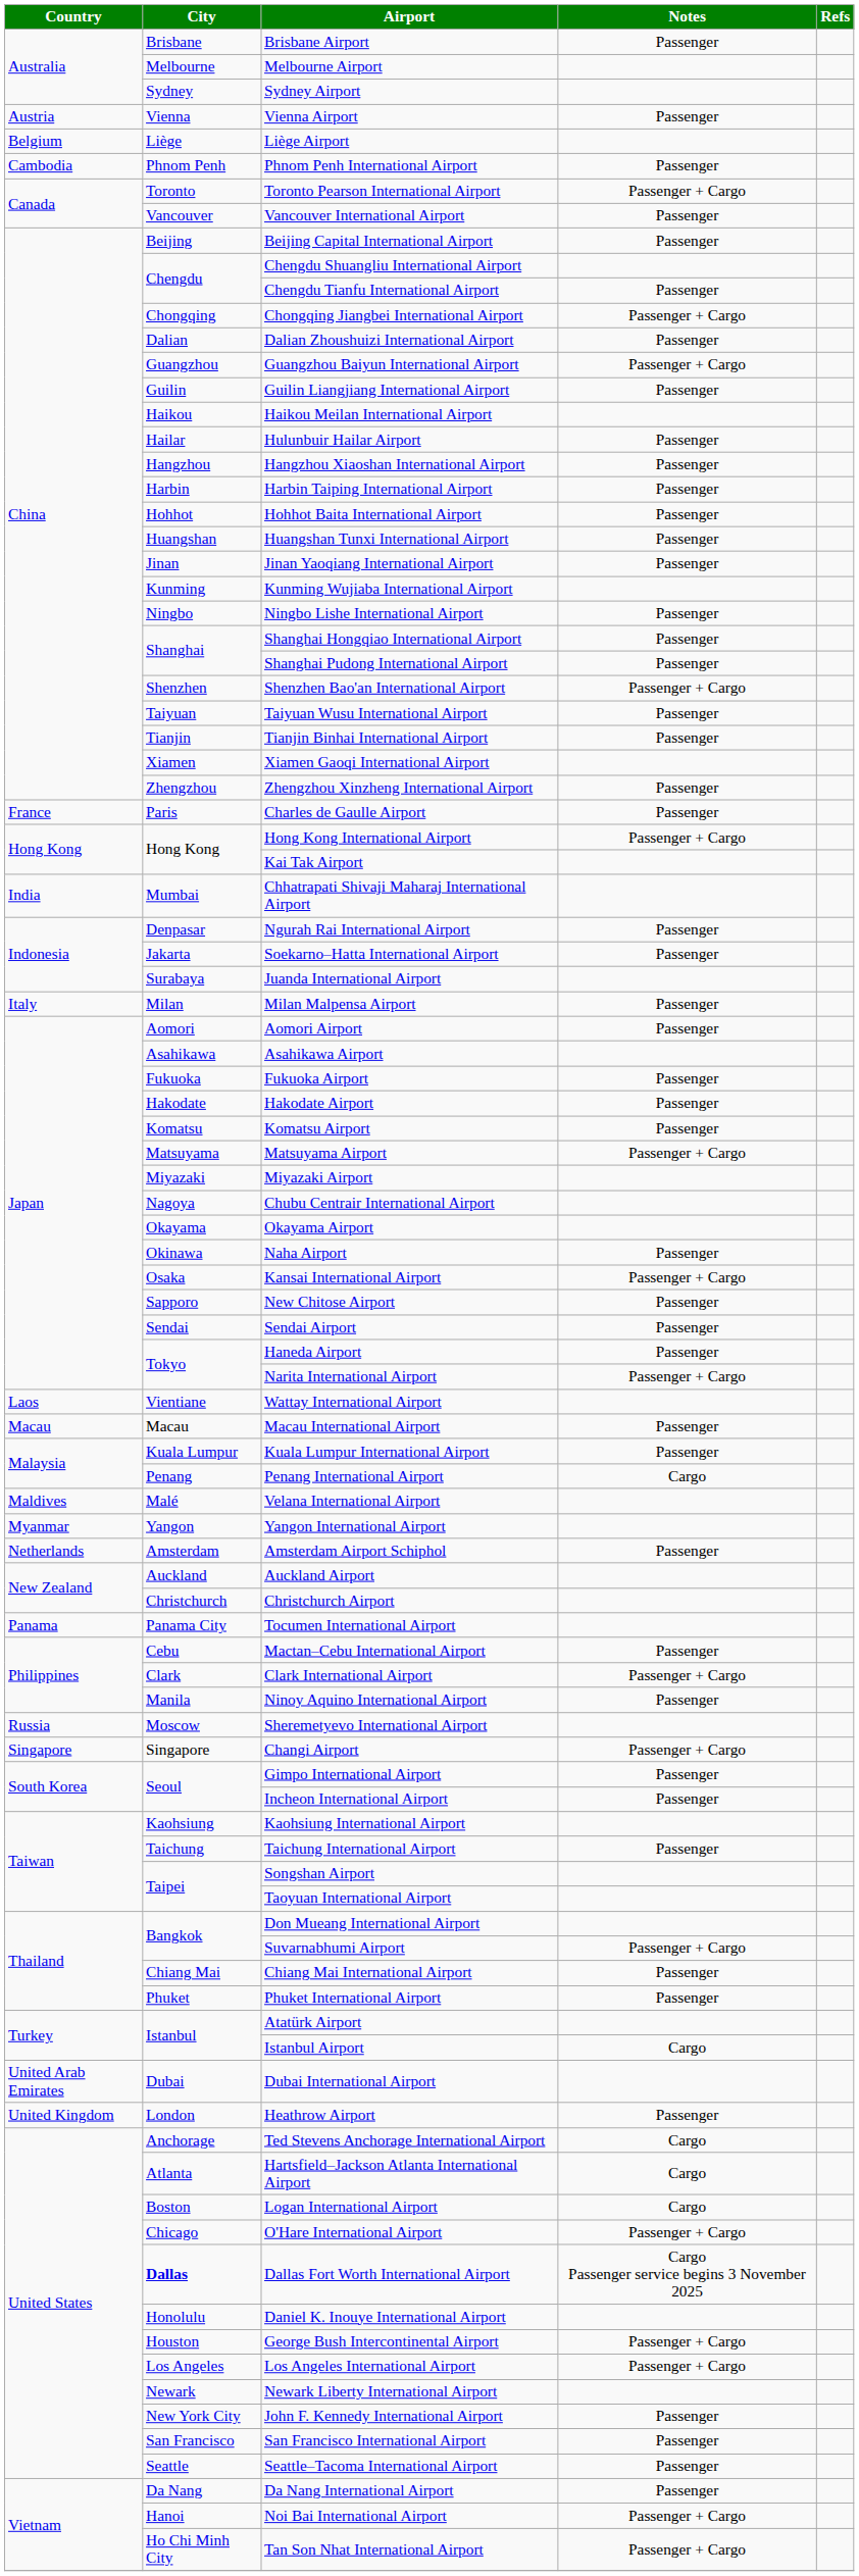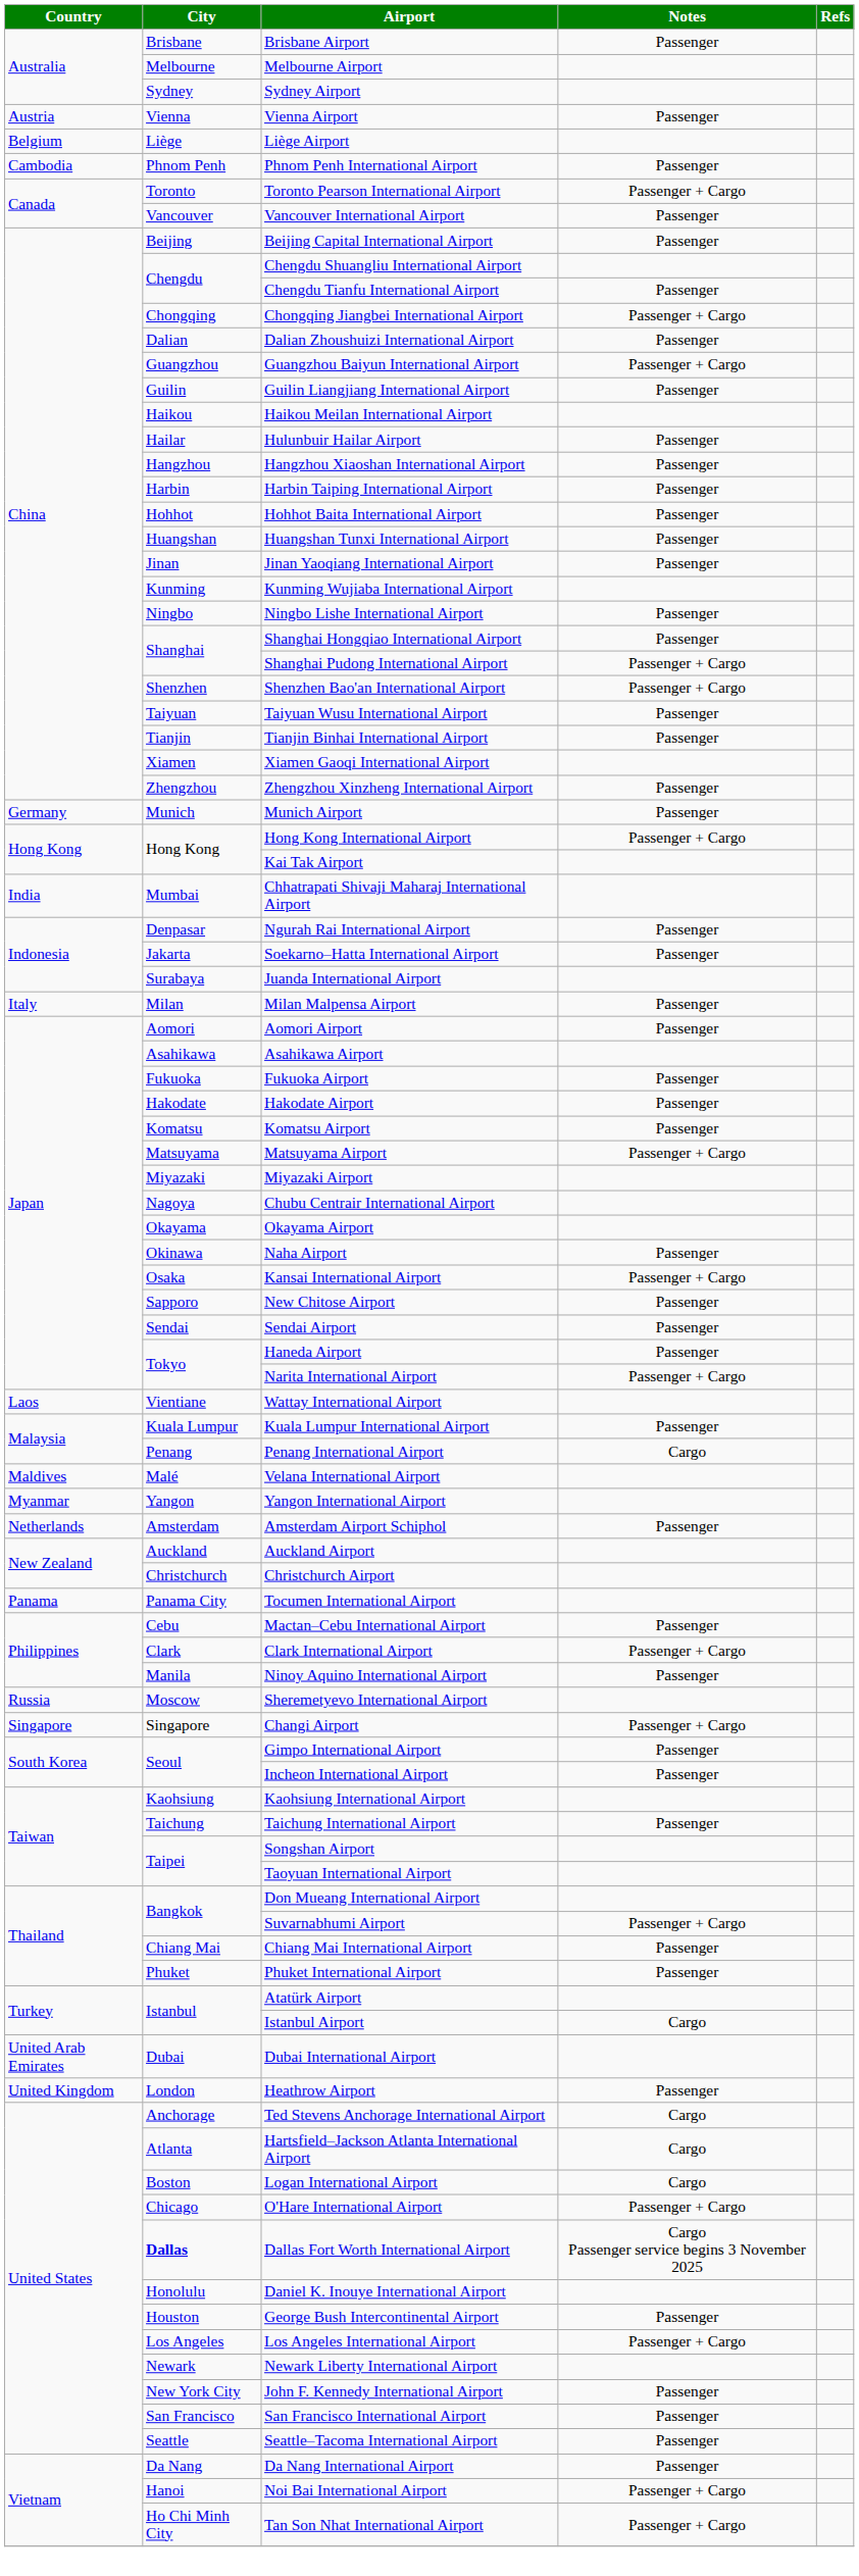 <table class="sortable wikitable sticky-header">
 <tr>
 <th style="background:#008000; color:white;">Country</th>
 <th style="background:#008000; color:white;">City</th>
 <th style="background:#008000; color:white;">Airport</th>
 <th style="background:#008000; color:white;">Notes</th>
 <th style="background:#008000; color:white;">Refs</th>
 </tr>
 <tr>
 <td rowspan="3"><a href='#'>Australia</a></td>
 <td><a href='#'>Brisbane</a></td>
 <td><a href='#'>Brisbane Airport</a></td>
 <td align=center>Passenger</td>
 <td align=center></td>
 </tr>
 <tr>
 <td><a href='#'>Melbourne</a></td>
 <td><a href='#'>Melbourne Airport</a></td>
 <td></td>
 <td align=center></td>
 </tr>
 <tr>
 <td><a href='#'>Sydney</a></td>
 <td><a href='#'>Sydney Airport</a></td>
 <td></td>
 <td align=center></td>
 </tr>
 <tr>
 <td><a href='#'>Austria</a></td>
 <td><a href='#'>Vienna</a></td>
 <td><a href='#'>Vienna Airport</a></td>
 <td align=center>Passenger</td>
 <td align=center></td>
 </tr>
 <tr>
 <td><a href='#'>Belgium</a></td>
 <td><a href='#'>Liège</a></td>
 <td><a href='#'>Liège Airport</a></td>
 <td></td>
 <td align=center></td>
 </tr>
 <tr>
 <td><a href='#'>Cambodia</a></td>
 <td><a href='#'>Phnom Penh</a></td>
 <td><a href='#'>Phnom Penh International Airport</a></td>
 <td align=center>Passenger</td>
 <td align=center></td>
 </tr>
 <tr>
 <td rowspan="2"><a href='#'>Canada</a></td>
 <td><a href='#'>Toronto</a></td>
 <td><a href='#'>Toronto Pearson International Airport</a></td>
 <td align=center>Passenger + Cargo</td>
 <td align=center></td>
 </tr>
 <tr>
 <td><a href='#'>Vancouver</a></td>
 <td><a href='#'>Vancouver International Airport</a></td>
 <td align=center>Passenger</td>
 <td align=center></td>
 </tr>
 <tr>
 <td rowspan="23"><a href='#'>China</a></td>
 <td><a href='#'>Beijing</a></td>
 <td><a href='#'>Beijing Capital International Airport</a></td>
 <td align=center>Passenger</td>
 <td align=center></td>
 </tr>
 <tr>
 <td rowspan="2"><a href='#'>Chengdu</a></td>
 <td><a href='#'>Chengdu Shuangliu International Airport</a></td>
 <td></td>
 <td align=center></td>
 </tr>
 <tr>
 <td><a href='#'>Chengdu Tianfu International Airport</a></td>
 <td align=center>Passenger</td>
 <td align=center></td>
 </tr>
 <tr>
 <td><a href='#'>Chongqing</a></td>
 <td><a href='#'>Chongqing Jiangbei International Airport</a></td>
 <td align=center>Passenger + Cargo</td>
 <td align=center></td>
 </tr>
 <tr>
 <td><a href='#'>Dalian</a></td>
 <td><a href='#'>Dalian Zhoushuizi International Airport</a></td>
 <td align=center>Passenger</td>
 <td align=center></td>
 </tr>
 <tr>
 <td><a href='#'>Guangzhou</a></td>
 <td><a href='#'>Guangzhou Baiyun International Airport</a></td>
 <td align=center>Passenger + Cargo</td>
 <td align=center></td>
 </tr>
 <tr>
 <td><a href='#'>Guilin</a></td>
 <td><a href='#'>Guilin Liangjiang International Airport</a></td>
 <td align=center>Passenger</td>
 <td align=center></td>
 </tr>
 <tr>
 <td><a href='#'>Haikou</a></td>
 <td><a href='#'>Haikou Meilan International Airport</a></td>
 <td></td>
 <td align=center></td>
 </tr>
 <tr>
 <td><a href='#'>Hailar</a></td>
 <td><a href='#'>Hulunbuir Hailar Airport</a></td>
 <td align=center>Passenger</td>
 <td align=center></td>
 </tr>
 <tr>
 <td><a href='#'>Hangzhou</a></td>
 <td><a href='#'>Hangzhou Xiaoshan International Airport</a></td>
 <td align=center>Passenger</td>
 <td align=center></td>
 </tr>
 <tr>
 <td><a href='#'>Harbin</a></td>
 <td><a href='#'>Harbin Taiping International Airport</a></td>
 <td align=center>Passenger</td>
 <td align=center></td>
 </tr>
 <tr>
 <td><a href='#'>Hohhot</a></td>
 <td><a href='#'>Hohhot Baita International Airport</a></td>
 <td align=center>Passenger</td>
 <td align=center></td>
 </tr>
 <tr>
 <td><a href='#'>Huangshan</a></td>
 <td><a href='#'>Huangshan Tunxi International Airport</a></td>
 <td align=center>Passenger</td>
 <td align=center></td>
 </tr>
 <tr>
 <td><a href='#'>Jinan</a></td>
 <td><a href='#'>Jinan Yaoqiang International Airport</a></td>
 <td align=center>Passenger</td>
 <td align=center></td>
 </tr>
 <tr>
 <td><a href='#'>Kunming</a></td>
 <td><a href='#'>Kunming Wujiaba International Airport</a></td>
 <td></td>
 <td align=center></td>
 </tr>
 <tr>
 <td><a href='#'>Ningbo</a></td>
 <td><a href='#'>Ningbo Lishe International Airport</a></td>
 <td align=center>Passenger</td>
 <td align=center></td>
 </tr>
 <tr>
 <td rowspan="2"><a href='#'>Shanghai</a></td>
 <td><a href='#'>Shanghai Hongqiao International Airport</a></td>
 <td align=center>Passenger</td>
 <td align=center></td>
 </tr>
 <tr>
 <td><a href='#'>Shanghai Pudong International Airport</a></td>
-<td align=center>Passenger</td>
+<td align=center>Passenger + Cargo</td>
 <td align=center></td>
 </tr>
 <tr>
 <td><a href='#'>Shenzhen</a></td>
 <td><a href='#'>Shenzhen Bao'an International Airport</a></td>
 <td align=center>Passenger + Cargo</td>
 <td align=center></td>
 </tr>
 <tr>
 <td><a href='#'>Taiyuan</a></td>
 <td><a href='#'>Taiyuan Wusu International Airport</a></td>
 <td align=center>Passenger</td>
 <td align=center></td>
 </tr>
 <tr>
 <td><a href='#'>Tianjin</a></td>
 <td><a href='#'>Tianjin Binhai International Airport</a></td>
 <td align=center>Passenger</td>
 <td align=center></td>
 </tr>
 <tr>
 <td><a href='#'>Xiamen</a></td>
 <td><a href='#'>Xiamen Gaoqi International Airport</a></td>
 <td></td>
 <td align=center></td>
 </tr>
 <tr>
 <td><a href='#'>Zhengzhou</a></td>
 <td><a href='#'>Zhengzhou Xinzheng International Airport</a></td>
 <td align=center>Passenger</td>
 <td align=center></td>
 </tr>
 <tr>
-<td><a href='#'>France</a></td>
-<td><a href='#'>Paris</a></td>
-<td><a href='#'>Charles de Gaulle Airport</a></td>
+<td><a href='#'>Germany</a></td>
+<td><a href='#'>Munich</a></td>
+<td><a href='#'>Munich Airport</a></td>
 <td align=center>Passenger</td>
 <td align=center></td>
 </tr>
 <tr>
 <td rowspan="2"><a href='#'>Hong Kong</a></td>
 <td rowspan="2">Hong Kong</td>
 <td><a href='#'>Hong Kong International Airport</a></td>
 <td align=center>Passenger + Cargo</td>
 <td align=center></td>
 </tr>
 <tr>
 <td><a href='#'>Kai Tak Airport</a></td>
 <td></td>
 <td align=center></td>
 </tr>
 <tr>
 <td><a href='#'>India</a></td>
 <td><a href='#'>Mumbai</a></td>
 <td><a href='#'>Chhatrapati Shivaji Maharaj International Airport</a></td>
 <td></td>
 <td align=center></td>
 </tr>
 <tr>
 <td rowspan="3"><a href='#'>Indonesia</a></td>
 <td><a href='#'>Denpasar</a></td>
 <td><a href='#'>Ngurah Rai International Airport</a></td>
 <td align=center>Passenger</td>
 <td align=center></td>
 </tr>
 <tr>
 <td><a href='#'>Jakarta</a></td>
 <td><a href='#'>Soekarno–Hatta International Airport</a></td>
 <td align=center>Passenger</td>
 <td align=center></td>
 </tr>
 <tr>
 <td><a href='#'>Surabaya</a></td>
 <td><a href='#'>Juanda International Airport</a></td>
 <td></td>
 <td align=center></td>
 </tr>
 <tr>
 <td><a href='#'>Italy</a></td>
 <td><a href='#'>Milan</a></td>
 <td><a href='#'>Milan Malpensa Airport</a></td>
 <td align=center>Passenger</td>
 <td align=center></td>
 </tr>
 <tr>
 <td rowspan="15"><a href='#'>Japan</a></td>
 <td><a href='#'>Aomori</a></td>
 <td><a href='#'>Aomori Airport</a></td>
 <td align=center>Passenger</td>
 <td align=center></td>
 </tr>
 <tr>
 <td><a href='#'>Asahikawa</a></td>
 <td><a href='#'>Asahikawa Airport</a></td>
 <td></td>
 <td align=center></td>
 </tr>
 <tr>
 <td><a href='#'>Fukuoka</a></td>
 <td><a href='#'>Fukuoka Airport</a></td>
 <td align=center>Passenger</td>
 <td align=center></td>
 </tr>
 <tr>
 <td><a href='#'>Hakodate</a></td>
 <td><a href='#'>Hakodate Airport</a></td>
 <td align=center>Passenger</td>
 <td align=center></td>
 </tr>
 <tr>
 <td><a href='#'>Komatsu</a></td>
 <td><a href='#'>Komatsu Airport</a></td>
 <td align=center>Passenger</td>
 <td align=center></td>
 </tr>
 <tr>
 <td><a href='#'>Matsuyama</a></td>
 <td><a href='#'>Matsuyama Airport</a></td>
 <td align=center>Passenger + Cargo</td>
 <td align=center></td>
 </tr>
 <tr>
 <td><a href='#'>Miyazaki</a></td>
 <td><a href='#'>Miyazaki Airport</a></td>
 <td></td>
 <td align=center></td>
 </tr>
 <tr>
 <td><a href='#'>Nagoya</a></td>
 <td><a href='#'>Chubu Centrair International Airport</a></td>
 <td></td>
 <td align=center></td>
 </tr>
 <tr>
 <td><a href='#'>Okayama</a></td>
 <td><a href='#'>Okayama Airport</a></td>
 <td></td>
 <td align=center></td>
 </tr>
 <tr>
 <td><a href='#'>Okinawa</a></td>
 <td><a href='#'>Naha Airport</a></td>
 <td align=center>Passenger</td>
 <td align=center></td>
 </tr>
 <tr>
 <td><a href='#'>Osaka</a></td>
 <td><a href='#'>Kansai International Airport</a></td>
 <td align=center>Passenger + Cargo</td>
 <td align=center></td>
 </tr>
 <tr>
 <td><a href='#'>Sapporo</a></td>
 <td><a href='#'>New Chitose Airport</a></td>
 <td align=center>Passenger</td>
 <td align=center></td>
 </tr>
 <tr>
 <td><a href='#'>Sendai</a></td>
 <td><a href='#'>Sendai Airport</a></td>
 <td align=center>Passenger</td>
 <td align=center></td>
 </tr>
 <tr>
 <td rowspan="2"><a href='#'>Tokyo</a></td>
 <td><a href='#'>Haneda Airport</a></td>
 <td align=center>Passenger</td>
 <td align=center></td>
 </tr>
 <tr>
 <td><a href='#'>Narita International Airport</a></td>
 <td align=center>Passenger + Cargo</td>
 <td align=center></td>
 </tr>
 <tr>
 <td><a href='#'>Laos</a></td>
 <td><a href='#'>Vientiane</a></td>
 <td><a href='#'>Wattay International Airport</a></td>
 <td></td>
-<td align=center></td>
-</tr>
-<tr>
-<td><a href='#'>Macau</a></td>
-<td>Macau</td>
-<td><a href='#'>Macau International Airport</a></td>
-<td align=center>Passenger</td>
 <td align=center></td>
 </tr>
 <tr>
 <td rowspan="2"><a href='#'>Malaysia</a></td>
 <td><a href='#'>Kuala Lumpur</a></td>
 <td><a href='#'>Kuala Lumpur International Airport</a></td>
 <td align=center>Passenger</td>
 <td align=center></td>
 </tr>
 <tr>
 <td><a href='#'>Penang</a></td>
 <td><a href='#'>Penang International Airport</a></td>
 <td align=center>Cargo</td>
 <td align=center></td>
 </tr>
 <tr>
 <td><a href='#'>Maldives</a></td>
 <td><a href='#'>Malé</a></td>
 <td><a href='#'>Velana International Airport</a></td>
 <td></td>
 <td align=center></td>
 </tr>
 <tr>
 <td><a href='#'>Myanmar</a></td>
 <td><a href='#'>Yangon</a></td>
 <td><a href='#'>Yangon International Airport</a></td>
 <td></td>
 <td align=center></td>
 </tr>
 <tr>
 <td><a href='#'>Netherlands</a></td>
 <td><a href='#'>Amsterdam</a></td>
 <td><a href='#'>Amsterdam Airport Schiphol</a></td>
 <td align=center>Passenger</td>
 <td align=center></td>
 </tr>
 <tr>
 <td rowspan="2"><a href='#'>New Zealand</a></td>
 <td><a href='#'>Auckland</a></td>
 <td><a href='#'>Auckland Airport</a></td>
 <td></td>
 <td style="text-align:center"></td>
 </tr>
 <tr>
 <td><a href='#'>Christchurch</a></td>
 <td><a href='#'>Christchurch Airport</a></td>
 <td></td>
 <td align=center></td>
 </tr>
 <tr>
 <td><a href='#'>Panama</a></td>
 <td><a href='#'>Panama City</a></td>
 <td><a href='#'>Tocumen International Airport</a></td>
 <td></td>
 <td align=center></td>
 </tr>
 <tr>
 <td rowspan="3"><a href='#'>Philippines</a></td>
 <td><a href='#'>Cebu</a></td>
 <td><a href='#'>Mactan–Cebu International Airport</a></td>
 <td align=center>Passenger</td>
 <td align=center></td>
 </tr>
 <tr>
 <td><a href='#'>Clark</a></td>
 <td><a href='#'>Clark International Airport</a></td>
 <td align=center>Passenger + Cargo</td>
 <td align=center></td>
 </tr>
 <tr>
 <td><a href='#'>Manila</a></td>
 <td><a href='#'>Ninoy Aquino International Airport</a></td>
 <td align=center>Passenger</td>
 <td align=center></td>
 </tr>
 <tr>
 <td><a href='#'>Russia</a></td>
 <td><a href='#'>Moscow</a></td>
 <td><a href='#'>Sheremetyevo International Airport</a></td>
 <td></td>
 <td align=center></td>
 </tr>
 <tr>
 <td><a href='#'>Singapore</a></td>
 <td>Singapore</td>
 <td><a href='#'>Changi Airport</a></td>
 <td align=center>Passenger + Cargo</td>
 <td align=center></td>
 </tr>
 <tr>
 <td rowspan="2"><a href='#'>South Korea</a></td>
 <td rowspan="2"><a href='#'>Seoul</a></td>
 <td><a href='#'>Gimpo International Airport</a></td>
 <td align=center>Passenger</td>
 <td align=center></td>
 </tr>
 <tr>
 <td><a href='#'>Incheon International Airport</a></td>
 <td align=center>Passenger</td>
 <td align=center></td>
 </tr>
 <tr>
 <td rowspan="4"><a href='#'>Taiwan</a></td>
 <td><a href='#'>Kaohsiung</a></td>
 <td><a href='#'>Kaohsiung International Airport</a></td>
 <td></td>
 <td align=center></td>
 </tr>
 <tr>
 <td><a href='#'>Taichung</a></td>
 <td><a href='#'>Taichung International Airport</a></td>
 <td align=center>Passenger</td>
 <td align=center></td>
 </tr>
 <tr>
 <td rowspan="2"><a href='#'>Taipei</a></td>
 <td><a href='#'>Songshan Airport</a></td>
 <td></td>
 <td align=center></td>
 </tr>
 <tr>
 <td><a href='#'>Taoyuan International Airport</a></td>
 <td></td>
 <td align=center></td>
 </tr>
 <tr>
 <td rowspan="4"><a href='#'>Thailand</a></td>
 <td rowspan="2"><a href='#'>Bangkok</a></td>
 <td><a href='#'>Don Mueang International Airport</a></td>
 <td></td>
 <td align=center></td>
 </tr>
 <tr>
 <td><a href='#'>Suvarnabhumi Airport</a></td>
 <td align=center>Passenger + Cargo</td>
 <td align=center></td>
 </tr>
 <tr>
 <td><a href='#'>Chiang Mai</a></td>
 <td><a href='#'>Chiang Mai International Airport</a></td>
 <td align=center>Passenger</td>
 <td align=center></td>
 </tr>
 <tr>
 <td><a href='#'>Phuket</a></td>
 <td><a href='#'>Phuket International Airport</a></td>
 <td align=center>Passenger</td>
 <td align=center></td>
 </tr>
 <tr>
 <td rowspan="2"><a href='#'>Turkey</a></td>
 <td rowspan="2"><a href='#'>Istanbul</a></td>
 <td><a href='#'>Atatürk Airport</a></td>
 <td></td>
 <td align=center></td>
 </tr>
 <tr>
 <td><a href='#'>Istanbul Airport</a></td>
 <td align=center>Cargo</td>
 <td align="center"></td>
 </tr>
 <tr>
 <td><a href='#'>United Arab Emirates</a></td>
 <td><a href='#'>Dubai</a></td>
 <td><a href='#'>Dubai International Airport</a></td>
 <td></td>
 <td align=center></td>
 </tr>
 <tr>
 <td><a href='#'>United Kingdom</a></td>
 <td><a href='#'>London</a></td>
 <td><a href='#'>Heathrow Airport</a></td>
 <td align=center>Passenger</td>
 <td align=center></td>
 </tr>
 <tr>
 <td rowspan="12"><a href='#'>United States</a></td>
 <td><a href='#'>Anchorage</a></td>
 <td><a href='#'>Ted Stevens Anchorage International Airport</a></td>
 <td align=center>Cargo</td>
 <td align=center></td>
 </tr>
 <tr>
 <td><a href='#'>Atlanta</a></td>
 <td><a href='#'>Hartsfield–Jackson Atlanta International Airport</a></td>
 <td align=center>Cargo</td>
 <td align=center></td>
 </tr>
 <tr>
 <td><a href='#'>Boston</a></td>
 <td><a href='#'>Logan International Airport</a></td>
 <td align=center>Cargo</td>
 <td align=center></td>
 </tr>
 <tr>
 <td><a href='#'>Chicago</a></td>
 <td><a href='#'>O'Hare International Airport</a></td>
 <td align=center>Passenger + Cargo</td>
 <td align=center></td>
 </tr>
 <tr>
 <td><strong><a href='#'>Dallas</a></strong></td>
 <td><a href='#'>Dallas Fort Worth International Airport</a></td>
 <td align=center>Cargo<br>Passenger service begins 3 November 2025</td>
 <td align=center></td>
 </tr>
 <tr>
 <td><a href='#'>Honolulu</a></td>
 <td><a href='#'>Daniel K. Inouye International Airport</a></td>
 <td></td>
 <td align=center></td>
 </tr>
 <tr>
 <td><a href='#'>Houston</a></td>
 <td><a href='#'>George Bush Intercontinental Airport</a></td>
-<td align=center>Passenger + Cargo</td>
+<td align=center>Passenger</td>
 <td align=center></td>
 </tr>
 <tr>
 <td><a href='#'>Los Angeles</a></td>
 <td><a href='#'>Los Angeles International Airport</a></td>
 <td align=center>Passenger + Cargo</td>
 <td align=center></td>
 </tr>
 <tr>
 <td><a href='#'>Newark</a></td>
 <td><a href='#'>Newark Liberty International Airport</a></td>
 <td></td>
 <td align=center></td>
 </tr>
 <tr>
 <td><a href='#'>New York City</a></td>
 <td><a href='#'>John F. Kennedy International Airport</a></td>
 <td align=center>Passenger</td>
 <td align=center></td>
 </tr>
 <tr>
 <td><a href='#'>San Francisco</a></td>
 <td><a href='#'>San Francisco International Airport</a></td>
 <td align=center>Passenger</td>
 <td align=center></td>
 </tr>
 <tr>
 <td><a href='#'>Seattle</a></td>
 <td><a href='#'>Seattle–Tacoma International Airport</a></td>
 <td align=center>Passenger</td>
 <td align=center></td>
 </tr>
 <tr>
 <td rowspan="3"><a href='#'>Vietnam</a></td>
 <td><a href='#'>Da Nang</a></td>
 <td><a href='#'>Da Nang International Airport</a></td>
 <td align=center>Passenger</td>
 <td align=center></td>
 </tr>
 <tr>
 <td><a href='#'>Hanoi</a></td>
 <td><a href='#'>Noi Bai International Airport</a></td>
 <td align=center>Passenger + Cargo</td>
 <td align=center></td>
 </tr>
 <tr>
 <td><a href='#'>Ho Chi Minh City</a></td>
 <td><a href='#'>Tan Son Nhat International Airport</a></td>
 <td align=center>Passenger + Cargo</td>
 <td align=center></td>
 </tr>
 <tr>
 </tr>
 </table>
